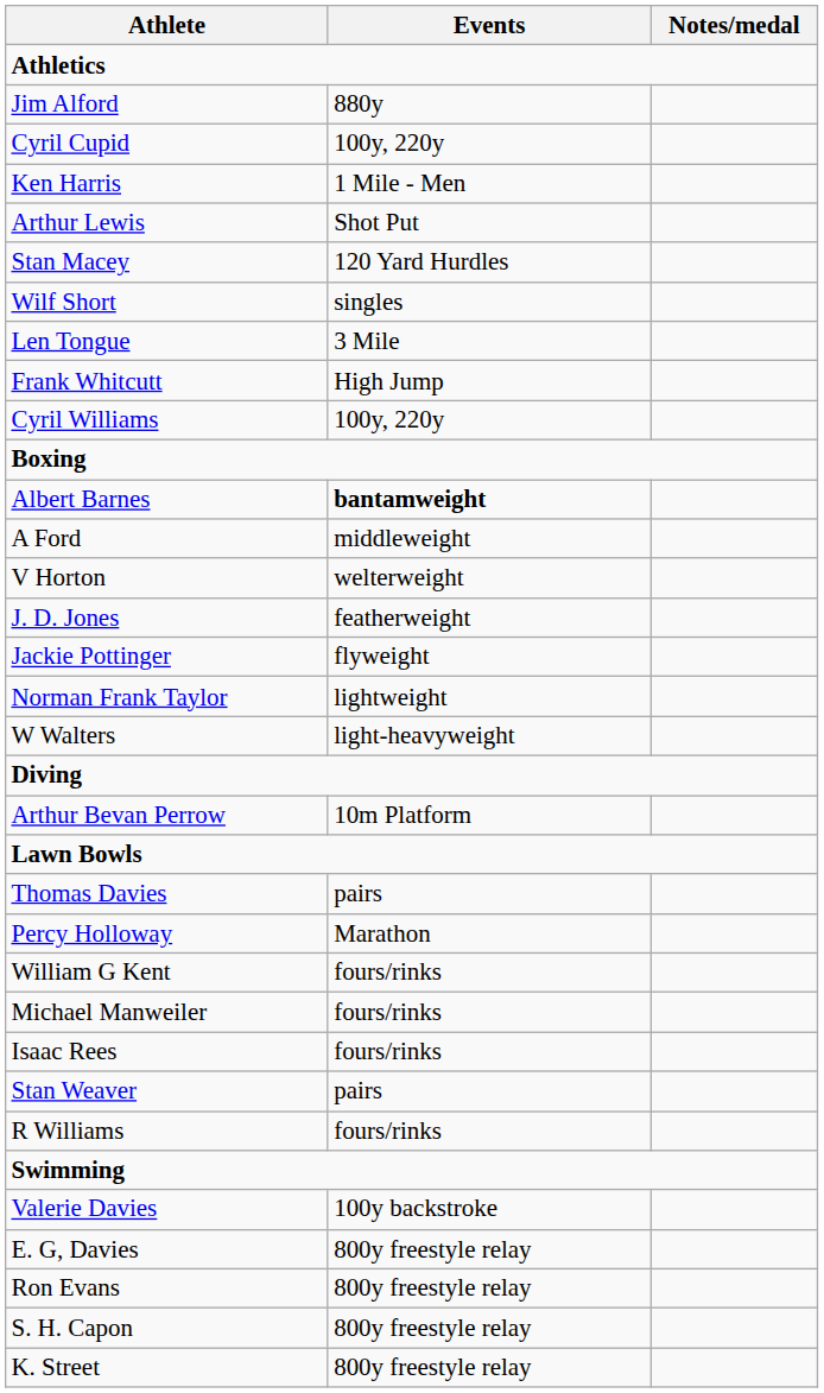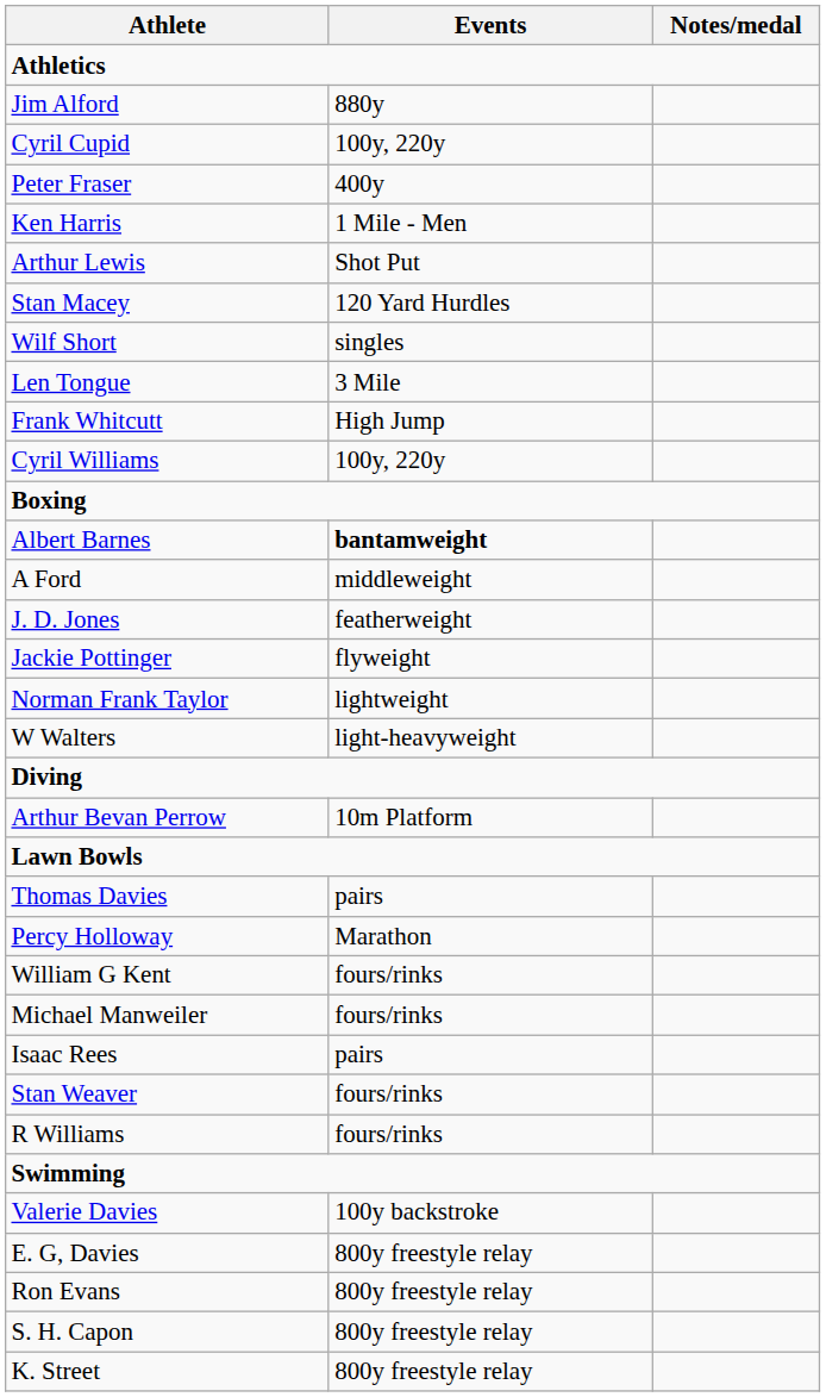 <table class="wikitable">
 <tr>
 <th width=200>Athlete</th>
 <th width=200>Events</th>
 <th width=100>Notes/medal</th>
 </tr>
 <tr>
 <td colspan=3><strong>Athletics</strong></td>
 </tr>
 <tr>
 <td><a href='#'>Jim Alford</a></td>
 <td>880y</td>
 <td></td>
 </tr>
 <tr>
 <td><a href='#'>Cyril Cupid</a></td>
 <td>100y, 220y</td>
+<td></td>
+</tr>
+<tr>
+<td><a href='#'>Peter Fraser</a></td>
+<td>400y</td>
 <td></td>
 </tr>
 <tr>
 <td><a href='#'>Ken Harris</a></td>
 <td>1 Mile - Men</td>
 <td></td>
 </tr>
 <tr>
 <td><a href='#'>Arthur Lewis</a></td>
 <td>Shot Put</td>
 <td></td>
 </tr>
 <tr>
 <td><a href='#'>Stan Macey</a></td>
 <td>120 Yard Hurdles</td>
 <td></td>
 </tr>
 <tr>
 <td><a href='#'>Wilf Short</a></td>
 <td>singles</td>
 <td></td>
 </tr>
 <tr>
 <td><a href='#'>Len Tongue</a></td>
 <td>3 Mile</td>
 <td></td>
 </tr>
 <tr>
 <td><a href='#'>Frank Whitcutt</a></td>
 <td>High Jump</td>
 <td></td>
 </tr>
 <tr>
 <td><a href='#'>Cyril Williams</a></td>
 <td>100y, 220y</td>
 <td></td>
 </tr>
 <tr>
 <td colspan=3><strong>Boxing</strong></td>
 </tr>
 <tr>
 <td><a href='#'>Albert Barnes</a></td>
 <td><strong>bantamweight</strong></td>
 <td></td>
 </tr>
 <tr>
 <td>A Ford</td>
 <td>middleweight</td>
-<td></td>
-</tr>
-<tr>
-<td>V Horton</td>
-<td>welterweight</td>
 <td></td>
 </tr>
 <tr>
 <td><a href='#'>J. D. Jones</a></td>
 <td>featherweight</td>
 <td></td>
 </tr>
 <tr>
 <td><a href='#'>Jackie Pottinger</a></td>
 <td>flyweight</td>
 <td></td>
 </tr>
 <tr>
 <td><a href='#'>Norman Frank Taylor</a></td>
 <td>lightweight</td>
 <td></td>
 </tr>
 <tr>
 <td>W Walters</td>
 <td>light-heavyweight</td>
 <td></td>
 </tr>
 <tr>
 <td colspan=3><strong>Diving</strong></td>
 </tr>
 <tr>
 <td><a href='#'>Arthur Bevan Perrow</a></td>
 <td>10m Platform</td>
 <td></td>
 </tr>
 <tr>
 <td colspan=3><strong>Lawn Bowls</strong></td>
 </tr>
 <tr>
 <td><a href='#'>Thomas Davies</a></td>
 <td>pairs</td>
 <td></td>
 </tr>
 <tr>
 <td><a href='#'>Percy Holloway</a></td>
 <td>Marathon</td>
 <td></td>
 </tr>
 <tr>
 <td>William G Kent</td>
 <td>fours/rinks</td>
 <td></td>
 </tr>
 <tr>
 <td>Michael Manweiler</td>
 <td>fours/rinks</td>
 <td></td>
 </tr>
 <tr>
 <td>Isaac Rees</td>
-<td>fours/rinks</td>
+<td>pairs</td>
 <td></td>
 </tr>
 <tr>
 <td><a href='#'>Stan Weaver</a></td>
-<td>pairs</td>
+<td>fours/rinks</td>
 <td></td>
 </tr>
 <tr>
 <td>R Williams</td>
 <td>fours/rinks</td>
 <td></td>
 </tr>
 <tr>
 <td colspan=3><strong>Swimming</strong></td>
 </tr>
 <tr>
 <td><a href='#'>Valerie Davies</a></td>
 <td>100y backstroke</td>
 <td></td>
 </tr>
 <tr>
 <td>E. G, Davies</td>
 <td>800y freestyle relay</td>
 <td></td>
 </tr>
 <tr>
 <td>Ron Evans</td>
 <td>800y freestyle relay</td>
 <td></td>
 </tr>
 <tr>
 <td>S. H. Capon</td>
 <td>800y freestyle relay</td>
 <td></td>
 </tr>
 <tr>
 <td>K. Street</td>
 <td>800y freestyle relay</td>
 <td></td>
 </tr>
 </table>
